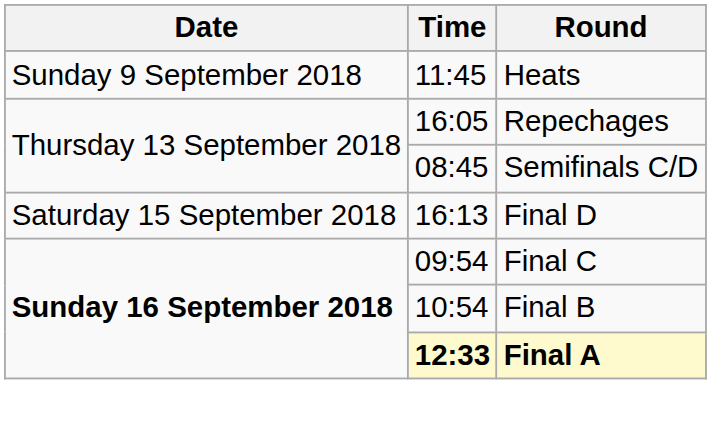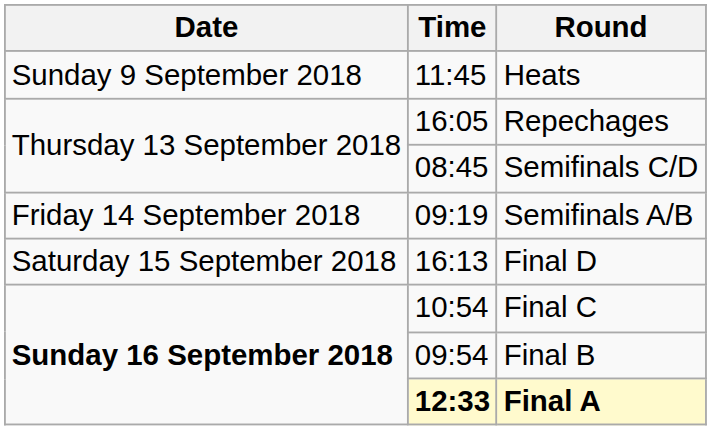 <table class="wikitable">
 <tr>
 <th>Date</th>
 <th>Time</th>
 <th>Round</th>
 </tr>
 <tr>
 <td>Sunday 9 September 2018</td>
 <td>11:45</td>
 <td>Heats</td>
 </tr>
 <tr>
 <td rowspan=2>Thursday 13 September 2018</td>
 <td>16:05</td>
 <td>Repechages</td>
 </tr>
 <tr>
 <td>08:45</td>
 <td>Semifinals C/D</td>
 </tr>
 <tr>
+<td>Friday 14 September 2018</td>
+<td>09:19</td>
+<td>Semifinals A/B</td>
+</tr>
+<tr>
 <td>Saturday 15 September 2018</td>
 <td>16:13</td>
 <td>Final D</td>
 </tr>
 <tr>
 <td rowspan=3><strong>Sunday 16 September 2018</strong></td>
-<td>09:54</td>
+<td>10:54</td>
 <td>Final C</td>
 </tr>
 <tr>
-<td>10:54</td>
+<td>09:54</td>
 <td>Final B</td>
 </tr>
 <tr>
 <td style=background:lemonchiffon><strong>12:33</strong></td>
 <td style=background:lemonchiffon><strong>Final A</strong></td>
 </tr>
 </table>
